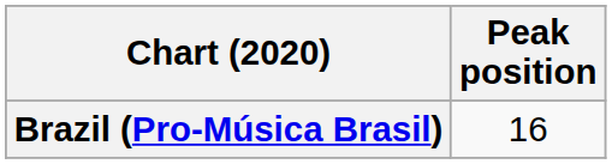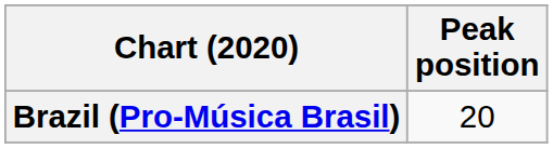 <table class="wikitable plainrowheaders" style="text-align:center">
 <tr>
 <th scope="col">Chart (2020)</th>
 <th scope="col">Peak<br>position</th>
 </tr>
 <tr>
 <th scope="row">Brazil (<a href='#'>Pro-Música Brasil</a>)</th>
-<td>16</td>
+<td>20</td>
 </tr>
 </table>
